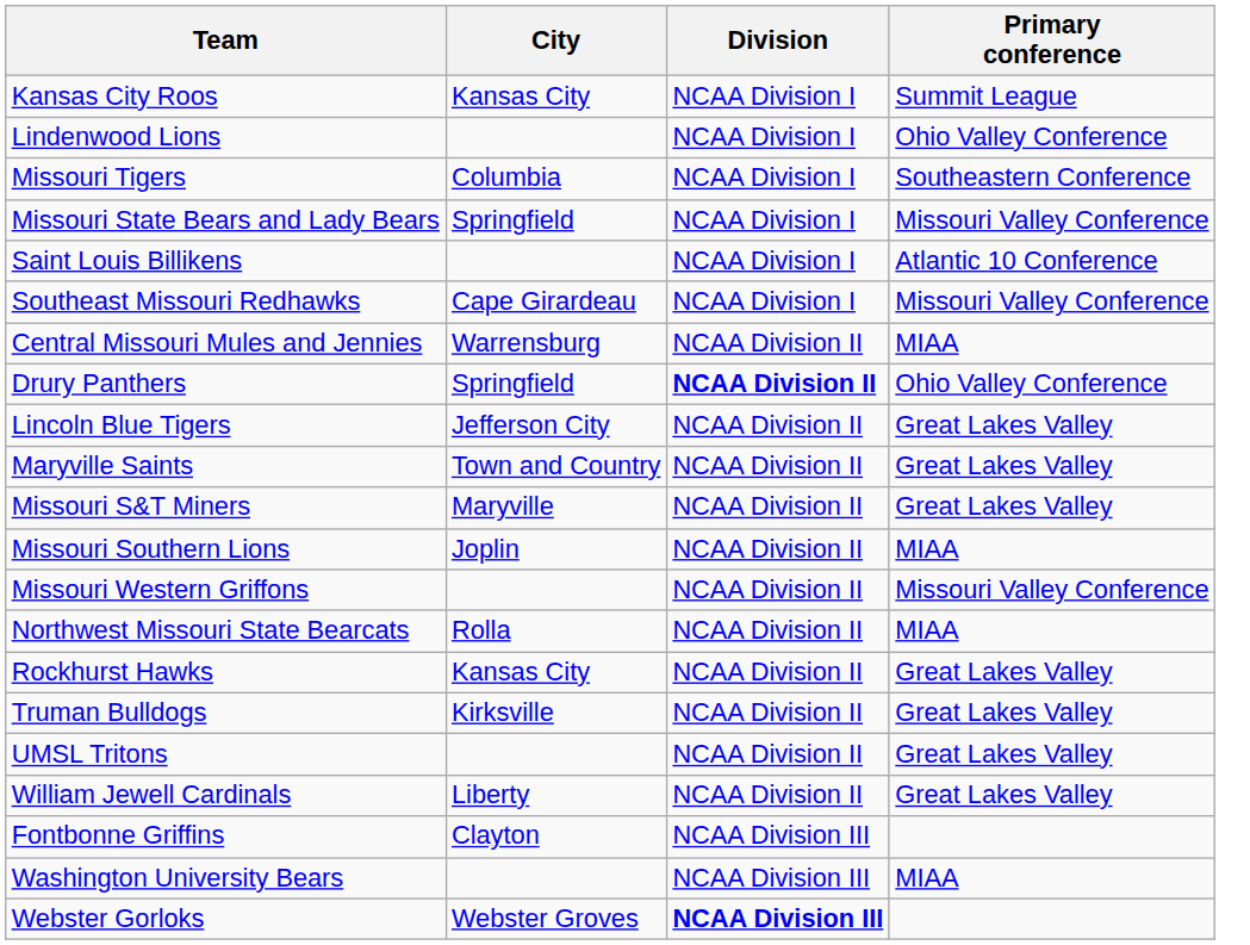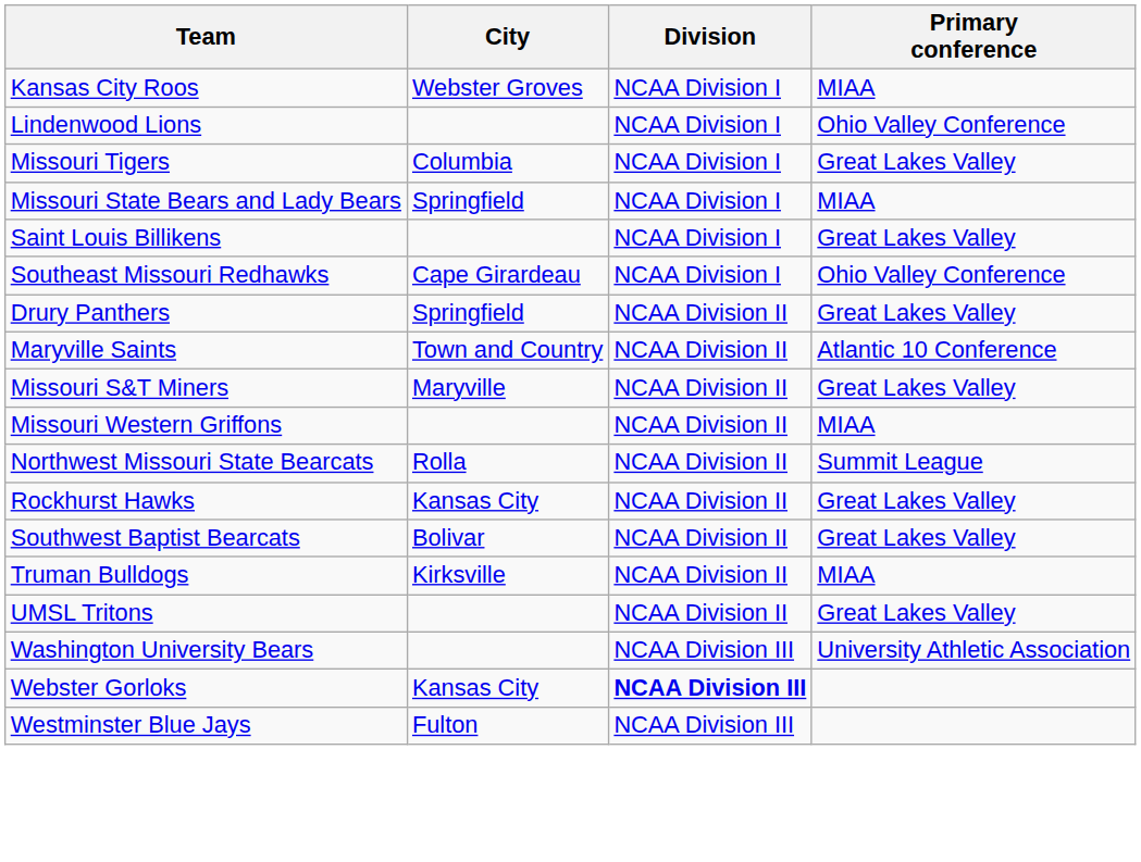 <table class="sortable wikitable">
 <tr>
 <th>Team</th>
 <th>City</th>
 <th>Division</th>
 <th>Primary <br> conference</th>
 </tr>
 <tr>
 <td><a href='#'>Kansas City Roos</a></td>
-<td><a href='#'>Kansas City</a></td>
+<td><a href='#'>Webster Groves</a></td>
 <td><a href='#'>NCAA Division I</a></td>
-<td><a href='#'>Summit League</a></td>
+<td><a href='#'>MIAA</a></td>
 </tr>
 <tr>
 <td><a href='#'>Lindenwood Lions</a></td>
 <td></td>
 <td><a href='#'>NCAA Division I</a></td>
 <td><a href='#'>Ohio Valley Conference</a></td>
 </tr>
 <tr>
 <td><a href='#'>Missouri Tigers</a></td>
 <td><a href='#'>Columbia</a></td>
 <td><a href='#'>NCAA Division I</a></td>
-<td><a href='#'>Southeastern Conference</a></td>
+<td><a href='#'>Great Lakes Valley</a></td>
 </tr>
 <tr>
 <td><a href='#'>Missouri State Bears and Lady Bears</a></td>
 <td><a href='#'>Springfield</a></td>
 <td><a href='#'>NCAA Division I</a></td>
-<td><a href='#'>Missouri Valley Conference</a><br></td>
+<td><a href='#'>MIAA</a></td>
 </tr>
 <tr>
 <td><a href='#'>Saint Louis Billikens</a></td>
 <td></td>
 <td><a href='#'>NCAA Division I</a></td>
-<td><a href='#'>Atlantic 10 Conference</a></td>
+<td><a href='#'>Great Lakes Valley</a></td>
 </tr>
 <tr>
 <td><a href='#'>Southeast Missouri Redhawks</a></td>
 <td><a href='#'>Cape Girardeau</a></td>
 <td><a href='#'>NCAA Division I</a></td>
-<td><a href='#'>Missouri Valley Conference</a><br></td>
-</tr>
-<tr>
-<td><a href='#'>Central Missouri Mules and Jennies</a></td>
-<td><a href='#'>Warrensburg</a></td>
-<td><a href='#'>NCAA Division II</a></td>
-<td><a href='#'>MIAA</a></td>
+<td><a href='#'>Ohio Valley Conference</a></td>
 </tr>
 <tr>
 <td><a href='#'>Drury Panthers</a></td>
 <td><a href='#'>Springfield</a></td>
-<td><strong><a href='#'>NCAA Division II</a></strong></td>
-<td><a href='#'>Ohio Valley Conference</a></td>
-</tr>
-<tr>
-<td><a href='#'>Lincoln Blue Tigers</a></td>
-<td><a href='#'>Jefferson City</a></td>
 <td><a href='#'>NCAA Division II</a></td>
 <td><a href='#'>Great Lakes Valley</a></td>
 </tr>
 <tr>
 <td><a href='#'>Maryville Saints</a></td>
 <td><a href='#'>Town and Country</a></td>
 <td><a href='#'>NCAA Division II</a></td>
-<td><a href='#'>Great Lakes Valley</a></td>
+<td><a href='#'>Atlantic 10 Conference</a></td>
 </tr>
 <tr>
 <td><a href='#'>Missouri S&T Miners</a></td>
 <td><a href='#'>Maryville</a></td>
 <td><a href='#'>NCAA Division II</a></td>
 <td><a href='#'>Great Lakes Valley</a></td>
 </tr>
 <tr>
-<td><a href='#'>Missouri Southern Lions</a></td>
-<td><a href='#'>Joplin</a></td>
-<td><a href='#'>NCAA Division II</a></td>
-<td><a href='#'>MIAA</a></td>
-</tr>
-<tr>
 <td><a href='#'>Missouri Western Griffons</a></td>
 <td></td>
 <td><a href='#'>NCAA Division II</a></td>
-<td><a href='#'>Missouri Valley Conference</a><br></td>
+<td><a href='#'>MIAA</a></td>
 </tr>
 <tr>
 <td><a href='#'>Northwest Missouri State Bearcats</a></td>
 <td><a href='#'>Rolla</a></td>
 <td><a href='#'>NCAA Division II</a></td>
-<td><a href='#'>MIAA</a></td>
+<td><a href='#'>Summit League</a></td>
 </tr>
 <tr>
 <td><a href='#'>Rockhurst Hawks</a></td>
 <td><a href='#'>Kansas City</a></td>
 <td><a href='#'>NCAA Division II</a></td>
 <td><a href='#'>Great Lakes Valley</a></td>
 </tr>
 <tr>
+<td><a href='#'>Southwest Baptist Bearcats</a></td>
+<td><a href='#'>Bolivar</a></td>
+<td><a href='#'>NCAA Division II</a></td>
+<td><a href='#'>Great Lakes Valley</a></td>
+</tr>
+<tr>
 <td><a href='#'>Truman Bulldogs</a></td>
 <td><a href='#'>Kirksville</a></td>
 <td><a href='#'>NCAA Division II</a></td>
-<td><a href='#'>Great Lakes Valley</a></td>
+<td><a href='#'>MIAA</a></td>
 </tr>
 <tr>
 <td><a href='#'>UMSL Tritons</a></td>
 <td></td>
 <td><a href='#'>NCAA Division II</a></td>
 <td><a href='#'>Great Lakes Valley</a></td>
 </tr>
 <tr>
-<td><a href='#'>William Jewell Cardinals</a></td>
-<td><a href='#'>Liberty</a></td>
-<td><a href='#'>NCAA Division II</a></td>
-<td><a href='#'>Great Lakes Valley</a></td>
-</tr>
-<tr>
-<td><a href='#'>Fontbonne Griffins</a></td>
-<td><a href='#'>Clayton</a></td>
-<td><a href='#'>NCAA Division III</a></td>
-<td><br></td>
-</tr>
-<tr>
 <td><a href='#'>Washington University Bears</a></td>
 <td></td>
 <td><a href='#'>NCAA Division III</a></td>
-<td><a href='#'>MIAA</a></td>
+<td><a href='#'>University Athletic Association</a></td>
 </tr>
 <tr>
 <td><a href='#'>Webster Gorloks</a></td>
-<td><a href='#'>Webster Groves</a></td>
+<td><a href='#'>Kansas City</a></td>
 <td><strong><a href='#'>NCAA Division III</a></strong></td>
 <td></td>
 </tr>
+<tr>
+<td><a href='#'>Westminster Blue Jays</a></td>
+<td><a href='#'>Fulton</a></td>
+<td><a href='#'>NCAA Division III</a></td>
+<td></td>
+</tr>
 </table>
